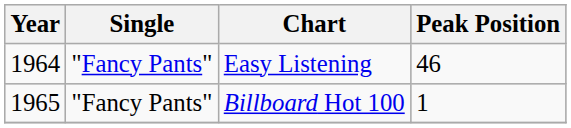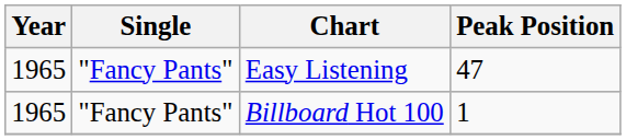 <table class="wikitable">
 <tr>
 <th align="left">Year</th>
 <th align="left">Single</th>
 <th align="left">Chart</th>
 <th align="left">Peak Position</th>
 </tr>
 <tr>
-<td align="left">1964</td>
+<td align="left">1965</td>
 <td align="left">"<a href='#'>Fancy Pants</a>"</td>
 <td align="left"><a href='#'>Easy Listening</a></td>
-<td align="left">46</td>
+<td align="left">47</td>
 </tr>
 <tr>
 <td align="left">1965</td>
 <td align="left">"Fancy Pants"</td>
 <td align="left"><a href='#'><em>Billboard</em> Hot 100</a></td>
 <td align="left">1</td>
 </tr>
 <tr>
 </tr>
 </table>
